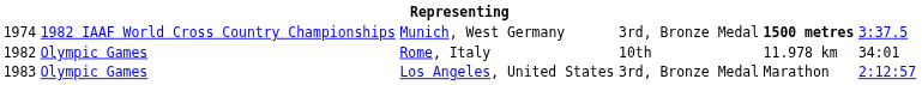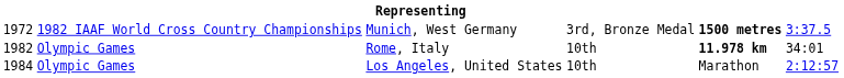 <table>
 <tr>
 <th colspan="6">Representing </th>
 </tr>
 <tr>
-<td>1974</td>
+<td>1972</td>
 <td><a href='#'>1982 IAAF World Cross Country Championships</a></td>
 <td><a href='#'>Munich</a>, West Germany</td>
 <td>3rd, Bronze Medal</td>
 <td><strong>1500 metres</strong></td>
 <td><a href='#'>3:37.5</a></td>
 </tr>
 <tr 1976 Athletics at Summer Olympics Games Montreal, Canada 4th, 5000 metres 13:25.50>
 <td>1982</td>
 <td><a href='#'>Olympic Games</a></td>
 <td><a href='#'>Rome</a>, Italy</td>
 <td>10th</td>
-<td>11.978 km</td>
+<td><strong>11.978 km</strong></td>
 <td>34:01</td>
 </tr>
 <tr>
-<td>1983</td>
+<td>1984</td>
 <td><a href='#'>Olympic Games</a></td>
 <td><a href='#'>Los Angeles</a>, United States</td>
-<td>3rd, Bronze Medal</td>
+<td>10th</td>
 <td>Marathon</td>
 <td><a href='#'>2:12:57</a></td>
 </tr>
 </table>
